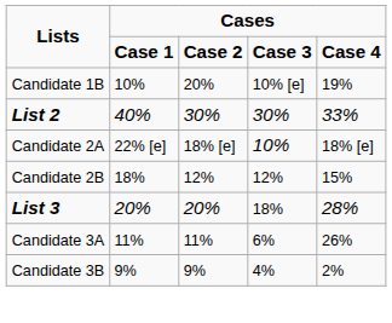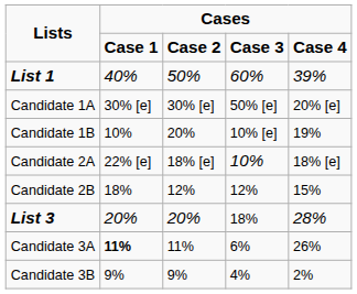 <table border=1 cellpadding=4 cellspacing=2 style="margin: 0.5em 1em 1em 1em; background: #f9f9f9; border: 1px #aaaaaa solid; border-collapse: collapse; font-size: 103%;">
 <tr>
 <th rowspan="2">Lists</th>
 <th colspan="4">Cases</th>
 </tr>
 <tr>
 <th>Case 1</th>
 <th>Case 2</th>
 <th>Case 3</th>
 <th>Case 4</th>
 </tr>
 <tr>
+<td><strong><em>List 1</em></strong></td>
+<td><em>40%</em></td>
+<td><em>50%</em></td>
+<td><em>60%</em></td>
+<td><em>39%</em></td>
+</tr>
+<tr>
+<td><small>Candidate 1A</small></td>
+<td><small>30% [e]</small></td>
+<td><small>30% [e]</small></td>
+<td><small>50% [e]</small></td>
+<td><small>20% [e]</small></td>
+</tr>
+<tr>
 <td><small>Candidate 1B</small></td>
 <td><small>10%</small></td>
 <td><small>20%</small></td>
 <td><small>10% [e]</small></td>
 <td><small>19%</small></td>
-</tr>
-<tr>
-<td><strong><em>List 2</em></strong></td>
-<td><em>40%</em></td>
-<td><em>30%</em></td>
-<td><em>30%</em></td>
-<td><em>33%</em></td>
 </tr>
 <tr>
 <td><small>Candidate 2A</small></td>
 <td><small>22% [e]</small></td>
 <td><small>18% [e]</small></td>
 <td><em>10%</em></td>
 <td><small>18% [e]</small></td>
 </tr>
 <tr>
 <td><small>Candidate 2B</small></td>
 <td><small>18%</small></td>
 <td><small>12%</small></td>
 <td><small>12%</small></td>
 <td><small>15%</small></td>
 </tr>
 <tr>
 <td><strong><em>List 3</em></strong></td>
 <td><em>20%</em></td>
 <td><em>20%</em></td>
 <td><small>18%</small></td>
 <td><em>28%</em></td>
 </tr>
 <tr>
 <td><small>Candidate 3A</small></td>
-<td><small>11%</small></td>
+<td><strong><small>11%</small></strong></td>
 <td><small>11%</small></td>
 <td><small>6%</small></td>
 <td><small>26%</small></td>
 </tr>
 <tr>
 <td><small>Candidate 3B</small></td>
 <td><small>9%</small></td>
 <td><small>9%</small></td>
 <td><small>4%</small></td>
 <td><small>2%</small></td>
 </tr>
 </table>
